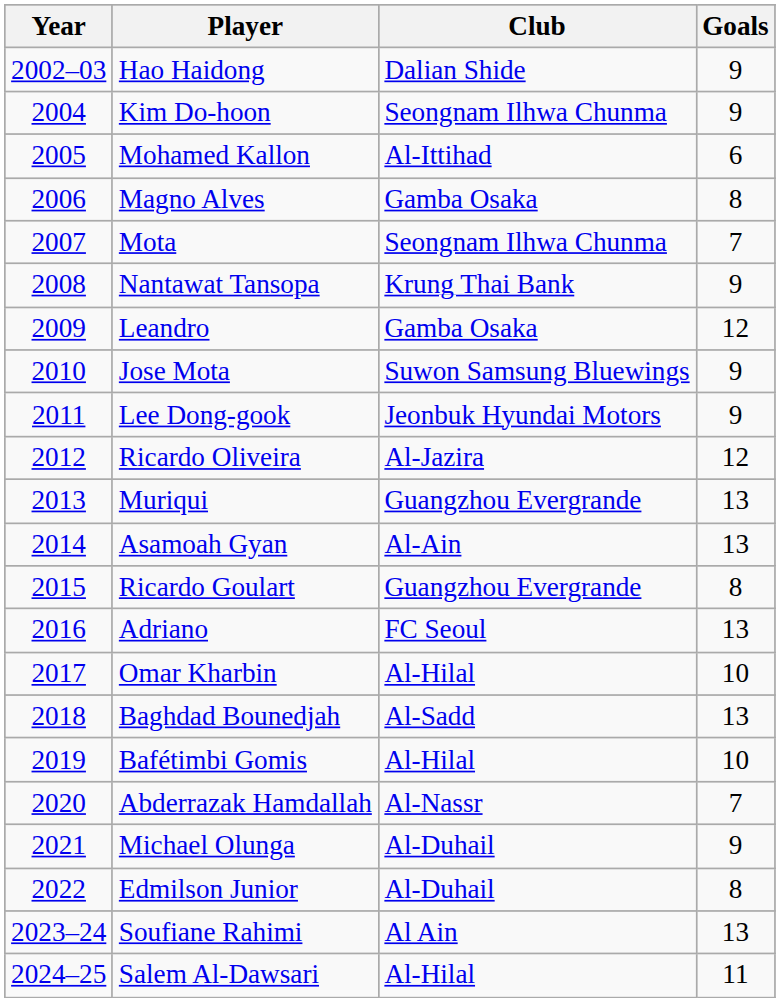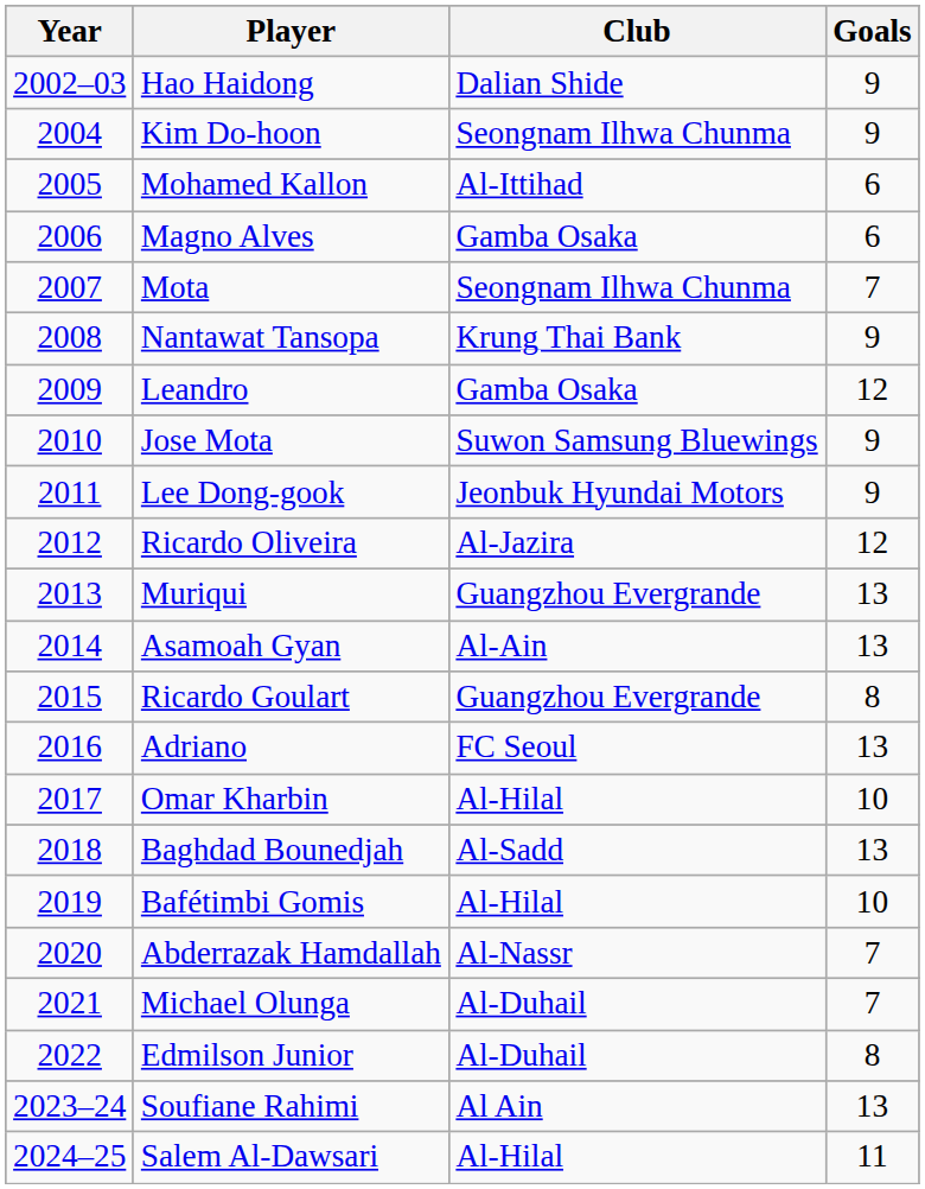 <table class="wikitable">
 <tr>
 <th>Year</th>
 <th>Player</th>
 <th>Club</th>
 <th>Goals</th>
 </tr>
 <tr>
 <td align=center><a href='#'>2002–03</a></td>
 <td> <a href='#'>Hao Haidong</a></td>
 <td> <a href='#'>Dalian Shide</a></td>
 <td align=center>9</td>
 </tr>
 <tr>
 <td align=center><a href='#'>2004</a></td>
 <td> <a href='#'>Kim Do-hoon</a></td>
 <td> <a href='#'>Seongnam Ilhwa Chunma</a></td>
 <td align=center>9</td>
 </tr>
 <tr>
 <td align=center><a href='#'>2005</a></td>
 <td> <a href='#'>Mohamed Kallon</a></td>
 <td> <a href='#'>Al-Ittihad</a></td>
 <td align=center>6</td>
 </tr>
 <tr>
 <td align=center><a href='#'>2006</a></td>
 <td> <a href='#'>Magno Alves</a></td>
 <td> <a href='#'>Gamba Osaka</a></td>
-<td align=center>8</td>
+<td align=center>6</td>
 </tr>
 <tr>
 <td align=center><a href='#'>2007</a></td>
 <td> <a href='#'>Mota</a></td>
 <td> <a href='#'>Seongnam Ilhwa Chunma</a></td>
 <td align=center>7</td>
 </tr>
 <tr>
 <td align=center><a href='#'>2008</a></td>
 <td> <a href='#'>Nantawat Tansopa</a></td>
 <td> <a href='#'>Krung Thai Bank</a></td>
 <td align=center>9</td>
 </tr>
 <tr>
 <td align=center><a href='#'>2009</a></td>
 <td> <a href='#'>Leandro</a></td>
 <td> <a href='#'>Gamba Osaka</a></td>
 <td align=center>12</td>
 </tr>
 <tr>
 <td align=center><a href='#'>2010</a></td>
 <td> <a href='#'>Jose Mota</a></td>
 <td> <a href='#'>Suwon Samsung Bluewings</a></td>
 <td align=center>9</td>
 </tr>
 <tr>
 <td align=center><a href='#'>2011</a></td>
 <td> <a href='#'>Lee Dong-gook</a></td>
 <td> <a href='#'>Jeonbuk Hyundai Motors</a></td>
 <td align=center>9</td>
 </tr>
 <tr>
 <td align=center><a href='#'>2012</a></td>
 <td> <a href='#'>Ricardo Oliveira</a></td>
 <td> <a href='#'>Al-Jazira</a></td>
 <td align=center>12</td>
 </tr>
 <tr>
 <td align=center><a href='#'>2013</a></td>
 <td> <a href='#'>Muriqui</a></td>
 <td> <a href='#'>Guangzhou Evergrande</a></td>
 <td align=center>13</td>
 </tr>
 <tr>
 <td align=center><a href='#'>2014</a></td>
 <td> <a href='#'>Asamoah Gyan</a></td>
 <td> <a href='#'>Al-Ain</a></td>
 <td align=center>13</td>
 </tr>
 <tr>
 <td align=center><a href='#'>2015</a></td>
 <td> <a href='#'>Ricardo Goulart</a></td>
 <td> <a href='#'>Guangzhou Evergrande</a></td>
 <td align=center>8</td>
 </tr>
 <tr>
 <td align=center><a href='#'>2016</a></td>
 <td> <a href='#'>Adriano</a></td>
 <td> <a href='#'>FC Seoul</a></td>
 <td align=center>13</td>
 </tr>
 <tr>
 <td align=center><a href='#'>2017</a></td>
 <td> <a href='#'>Omar Kharbin</a></td>
 <td> <a href='#'>Al-Hilal</a></td>
 <td align=center>10</td>
 </tr>
 <tr>
 <td align=center><a href='#'>2018</a></td>
 <td> <a href='#'>Baghdad Bounedjah</a></td>
 <td> <a href='#'>Al-Sadd</a></td>
 <td align=center>13</td>
 </tr>
 <tr>
 <td align=center><a href='#'>2019</a></td>
 <td> <a href='#'>Bafétimbi Gomis</a></td>
 <td> <a href='#'>Al-Hilal</a></td>
 <td align=center>10</td>
 </tr>
 <tr>
 <td align=center><a href='#'>2020</a></td>
 <td> <a href='#'>Abderrazak Hamdallah</a></td>
 <td> <a href='#'>Al-Nassr</a></td>
 <td align=center>7</td>
 </tr>
 <tr>
 <td align=center><a href='#'>2021</a></td>
 <td> <a href='#'>Michael Olunga</a></td>
 <td> <a href='#'>Al-Duhail</a></td>
-<td align=center>9</td>
+<td align=center>7</td>
 </tr>
 <tr>
 <td align=center><a href='#'>2022</a></td>
 <td> <a href='#'>Edmilson Junior</a></td>
 <td> <a href='#'>Al-Duhail</a></td>
 <td align=center>8</td>
 </tr>
 <tr>
 <td align=center><a href='#'>2023–24</a></td>
 <td> <a href='#'>Soufiane Rahimi</a></td>
 <td> <a href='#'>Al Ain</a></td>
 <td align=center>13</td>
 </tr>
 <tr>
 <td align=center><a href='#'>2024–25</a></td>
 <td> <a href='#'>Salem Al-Dawsari</a></td>
 <td> <a href='#'>Al-Hilal</a></td>
 <td align=center>11</td>
 </tr>
 </table>
